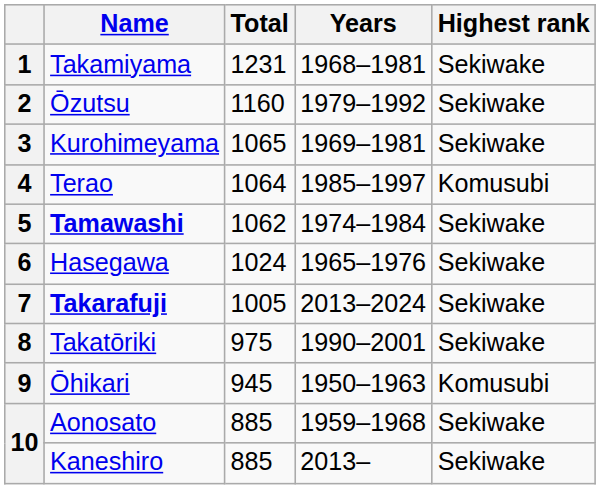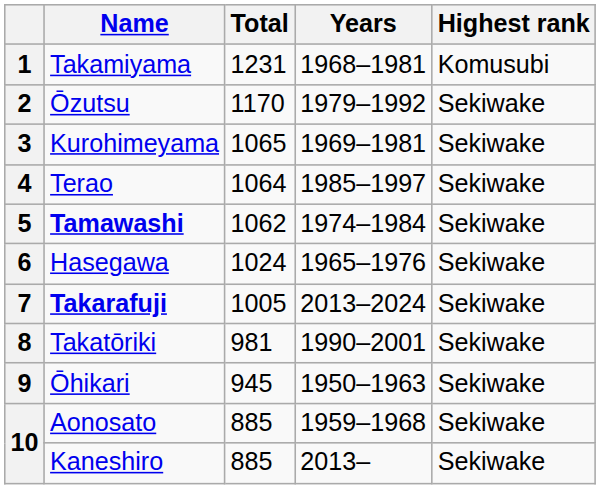 <table class="wikitable">
 <tr>
 <th></th>
 <th><a href='#'>Name</a></th>
 <th>Total</th>
 <th>Years</th>
 <th>Highest rank</th>
 </tr>
 <tr>
 <th>1</th>
 <td><a href='#'>Takamiyama</a></td>
 <td>1231</td>
 <td>1968–1981</td>
-<td>Sekiwake</td>
+<td>Komusubi</td>
 </tr>
 <tr>
 <th>2</th>
 <td><a href='#'>Ōzutsu</a></td>
-<td>1160</td>
+<td>1170</td>
 <td>1979–1992</td>
 <td>Sekiwake</td>
 </tr>
 <tr>
 <th>3</th>
 <td><a href='#'>Kurohimeyama</a></td>
 <td>1065</td>
 <td>1969–1981</td>
 <td>Sekiwake</td>
 </tr>
 <tr>
 <th>4</th>
 <td><a href='#'>Terao</a></td>
 <td>1064</td>
 <td>1985–1997</td>
-<td>Komusubi</td>
+<td>Sekiwake</td>
 </tr>
 <tr>
 <th>5</th>
 <td><strong><a href='#'>Tamawashi</a></strong></td>
 <td>1062</td>
 <td>1974–1984</td>
 <td>Sekiwake</td>
 </tr>
 <tr>
 <th>6</th>
 <td><a href='#'>Hasegawa</a></td>
 <td>1024</td>
 <td>1965–1976</td>
 <td>Sekiwake</td>
 </tr>
 <tr>
 <th>7</th>
 <td><strong><a href='#'>Takarafuji</a></strong></td>
 <td>1005</td>
 <td>2013–2024</td>
 <td>Sekiwake</td>
 </tr>
 <tr>
 <th>8</th>
 <td><a href='#'>Takatōriki</a></td>
-<td>975</td>
+<td>981</td>
 <td>1990–2001</td>
 <td>Sekiwake</td>
 </tr>
 <tr>
 <th>9</th>
 <td><a href='#'>Ōhikari</a></td>
 <td>945</td>
 <td>1950–1963</td>
-<td>Komusubi</td>
+<td>Sekiwake</td>
 </tr>
 <tr>
 <th rowspan=2>10</th>
 <td><a href='#'>Aonosato</a></td>
 <td>885</td>
 <td>1959–1968</td>
 <td>Sekiwake</td>
 </tr>
 <tr>
 <td><a href='#'>Kaneshiro</a></td>
 <td>885</td>
 <td>2013–</td>
 <td>Sekiwake</td>
 </tr>
 </table>
